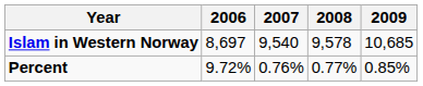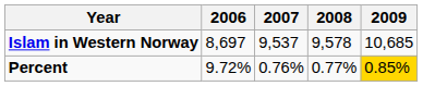 <table class="wikitable">
 <tr>
 <th>Year</th>
 <th>2006</th>
 <th>2007</th>
 <th>2008</th>
 <th>2009</th>
 </tr>
 <tr>
 <td><strong><a href='#'>Islam</a> in Western Norway</strong></td>
 <td>8,697</td>
-<td>9,540</td>
+<td>9,537</td>
 <td>9,578</td>
 <td>10,685</td>
 </tr>
 <tr>
 <td><strong>Percent</strong></td>
 <td>9.72%</td>
 <td>0.76%</td>
 <td>0.77%</td>
-<td>0.85%</td>
+<td style="background: gold;">0.85%</td>
 </tr>
 </table>
